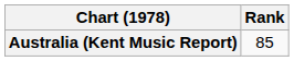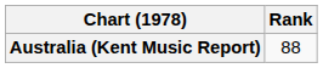 <table class="wikitable plainrowheaders">
 <tr>
 <th>Chart (1978)</th>
 <th>Rank</th>
 </tr>
 <tr>
 <th scope="row">Australia (Kent Music Report)</th>
-<td align="center">85</td>
+<td align="center">88</td>
 </tr>
 </table>
